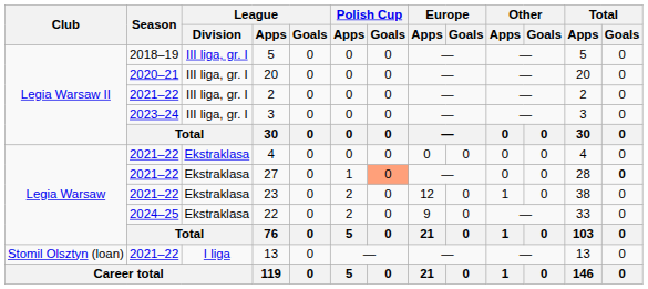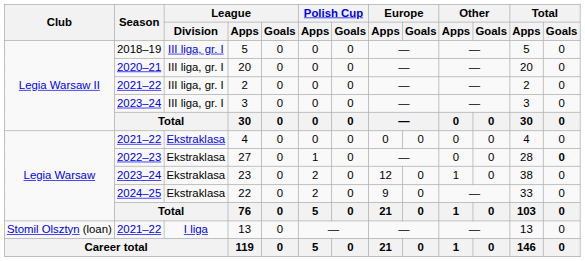 <table class="wikitable" style="text-align: center;">
 <tr>
 <th rowspan="2">Club</th>
 <th rowspan="2">Season</th>
 <th colspan="3">League</th>
 <th colspan="2"><a href='#'>Polish Cup</a></th>
 <th colspan="2">Europe</th>
 <th colspan="2">Other</th>
 <th colspan="2">Total</th>
 </tr>
 <tr>
 <th>Division</th>
 <th>Apps</th>
 <th>Goals</th>
 <th>Apps</th>
 <th>Goals</th>
 <th>Apps</th>
 <th>Goals</th>
 <th>Apps</th>
 <th>Goals</th>
 <th>Apps</th>
 <th>Goals</th>
 </tr>
 <tr>
 <td rowspan="5"><a href='#'>Legia Warsaw II</a></td>
 <td>2018–19</td>
 <td><a href='#'>III liga, gr. I</a></td>
 <td>5</td>
 <td>0</td>
 <td>0</td>
 <td>0</td>
 <td colspan="2">—</td>
 <td colspan="2">—</td>
 <td>5</td>
 <td>0</td>
 </tr>
 <tr>
 <td><a href='#'>2020–21</a></td>
 <td>III liga, gr. I</td>
 <td>20</td>
 <td>0</td>
 <td>0</td>
 <td>0</td>
 <td colspan="2">—</td>
 <td colspan="2">—</td>
 <td>20</td>
 <td>0</td>
 </tr>
 <tr>
 <td><a href='#'>2021–22</a></td>
 <td>III liga, gr. I</td>
 <td>2</td>
 <td>0</td>
 <td>0</td>
 <td>0</td>
 <td colspan="2">—</td>
 <td colspan="2">—</td>
 <td>2</td>
 <td>0</td>
 </tr>
 <tr>
 <td><a href='#'>2023–24</a></td>
 <td>III liga, gr. I</td>
 <td>3</td>
 <td>0</td>
 <td>0</td>
 <td>0</td>
 <td colspan="2">—</td>
 <td colspan="2">—</td>
 <td>3</td>
 <td>0</td>
 </tr>
 <tr>
 <th colspan="2">Total</th>
 <th>30</th>
 <th>0</th>
 <th>0</th>
 <th>0</th>
 <th colspan="2">—</th>
 <th>0</th>
 <th>0</th>
 <th>30</th>
 <th>0</th>
 </tr>
 <tr>
 <td rowspan="5"><a href='#'>Legia Warsaw</a></td>
 <td><a href='#'>2021–22</a></td>
 <td><a href='#'>Ekstraklasa</a></td>
 <td>4</td>
 <td>0</td>
 <td>0</td>
 <td>0</td>
 <td>0</td>
 <td>0</td>
 <td>0</td>
 <td>0</td>
 <td>4</td>
 <td>0</td>
 </tr>
 <tr>
-<td><a href='#'>2021–22</a></td>
+<td><a href='#'>2022–23</a></td>
 <td>Ekstraklasa</td>
 <td>27</td>
 <td>0</td>
 <td>1</td>
-<td style="background: lightsalmon;">0</td>
+<td>0</td>
 <td colspan="2">—</td>
 <td>0</td>
 <td>0</td>
 <td>28</td>
 <td><strong>0</strong></td>
 </tr>
 <tr>
-<td><a href='#'>2021–22</a></td>
+<td><a href='#'>2023–24</a></td>
 <td>Ekstraklasa</td>
 <td>23</td>
 <td>0</td>
 <td>2</td>
 <td>0</td>
 <td>12</td>
 <td>0</td>
 <td>1</td>
 <td>0</td>
 <td>38</td>
 <td>0</td>
 </tr>
 <tr>
 <td><a href='#'>2024–25</a></td>
 <td>Ekstraklasa</td>
 <td>22</td>
 <td>0</td>
 <td>2</td>
 <td>0</td>
 <td>9</td>
 <td>0</td>
 <td colspan="2">—</td>
 <td>33</td>
 <td>0</td>
 </tr>
 <tr>
 <th colspan="2">Total</th>
 <th>76</th>
 <th>0</th>
 <th>5</th>
 <th>0</th>
 <th>21</th>
 <th>0</th>
 <th>1</th>
 <th>0</th>
 <th>103</th>
 <th>0</th>
 </tr>
 <tr>
 <td><a href='#'>Stomil Olsztyn</a> (loan)</td>
 <td><a href='#'>2021–22</a></td>
 <td><a href='#'>I liga</a></td>
 <td>13</td>
 <td>0</td>
 <td colspan="2">—</td>
 <td colspan="2">—</td>
 <td colspan="2">—</td>
 <td>13</td>
 <td>0</td>
 </tr>
 <tr>
 <th colspan="3">Career total</th>
 <th>119</th>
 <th>0</th>
 <th>5</th>
 <th>0</th>
 <th>21</th>
 <th>0</th>
 <th>1</th>
 <th>0</th>
 <th>146</th>
 <th>0</th>
 </tr>
 </table>
